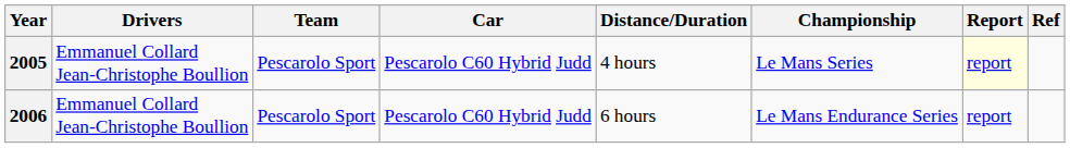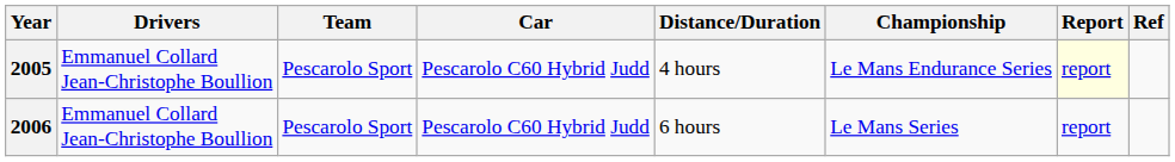 <table class="wikitable" style="font-size: 90%;">
 <tr>
 <th>Year</th>
 <th>Drivers</th>
 <th>Team</th>
 <th>Car</th>
 <th>Distance/Duration</th>
 <th>Championship</th>
 <th>Report</th>
 <th>Ref</th>
 </tr>
 <tr>
 <th>2005</th>
 <td> <a href='#'>Emmanuel Collard</a><br> <a href='#'>Jean-Christophe Boullion</a></td>
 <td> <a href='#'>Pescarolo Sport</a></td>
 <td><a href='#'>Pescarolo C60 Hybrid</a> <a href='#'>Judd</a></td>
 <td>4 hours</td>
-<td><a href='#'>Le Mans Series</a></td>
+<td><a href='#'>Le Mans Endurance Series</a></td>
 <td style="background: lightyellow;"><a href='#'>report</a></td>
 <td></td>
 </tr>
 <tr>
 <th>2006</th>
 <td> <a href='#'>Emmanuel Collard</a><br> <a href='#'>Jean-Christophe Boullion</a></td>
 <td> <a href='#'>Pescarolo Sport</a></td>
 <td><a href='#'>Pescarolo C60 Hybrid</a> <a href='#'>Judd</a></td>
 <td>6 hours</td>
-<td><a href='#'>Le Mans Endurance Series</a></td>
+<td><a href='#'>Le Mans Series</a></td>
 <td><a href='#'>report</a></td>
 <td></td>
 </tr>
 </table>
